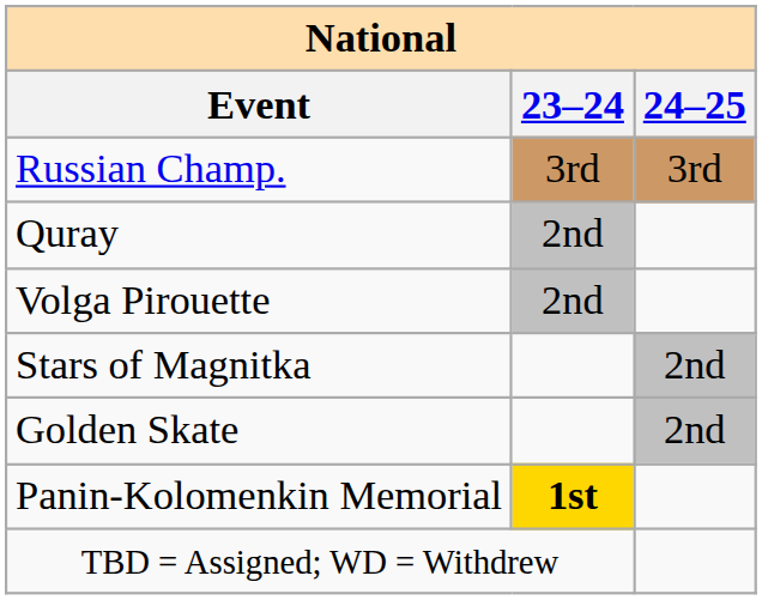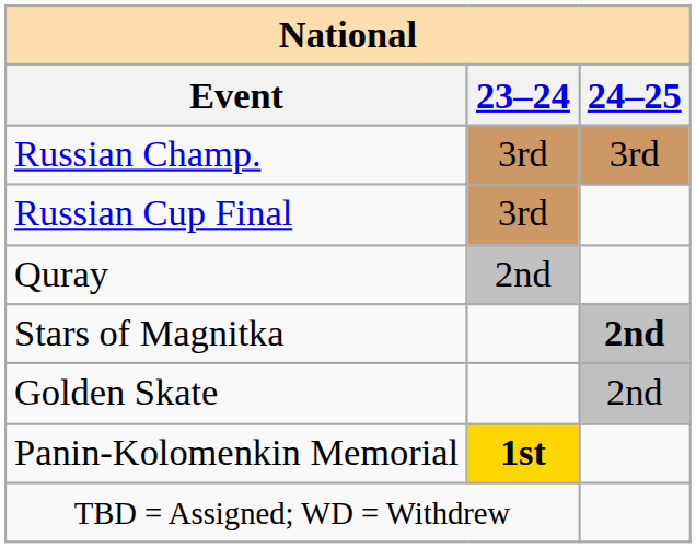 <table class="wikitable" style="text-align:center">
 <tr>
 <th colspan=3 style="background-color: #ffdead; " align="center">National</th>
 </tr>
 <tr>
 <th>Event</th>
 <th><a href='#'>23–24</a></th>
 <th><a href='#'>24–25</a></th>
 </tr>
 <tr>
 <td align=left><a href='#'>Russian Champ.</a></td>
 <td bgcolor=cc9966>3rd</td>
 <td bgcolor=cc9966>3rd</td>
 </tr>
 <tr>
-<td align="left"> Quray</td>
-<td bgcolor=silver>2nd</td>
+<td align=left><a href='#'>Russian Cup Final</a></td>
+<td bgcolor=cc9966>3rd</td>
 <td></td>
 </tr>
 <tr>
-<td align="left"> Volga Pirouette</td>
+<td align="left"> Quray</td>
 <td bgcolor=silver>2nd</td>
 <td></td>
 </tr>
 <tr>
 <td align="left"> Stars of Magnitka</td>
 <td></td>
-<td bgcolor=silver>2nd</td>
+<td bgcolor=silver><strong>2nd</strong></td>
 </tr>
 <tr>
 <td align="left"> Golden Skate</td>
 <td></td>
 <td bgcolor=silver>2nd</td>
 </tr>
 <tr>
 <td align="left">  Panin-Kolomenkin Memorial</td>
 <td bgcolor=gold><strong>1st</strong></td>
 <td></td>
 </tr>
 <tr>
 <td colspan="2" align="center"><small> TBD = Assigned; WD = Withdrew</small></td>
 </tr>
 </table>
